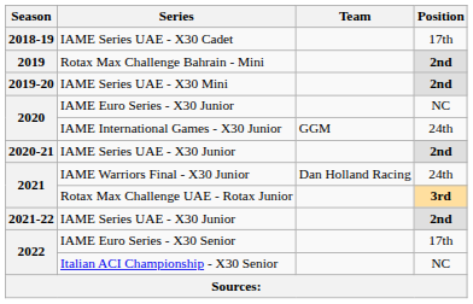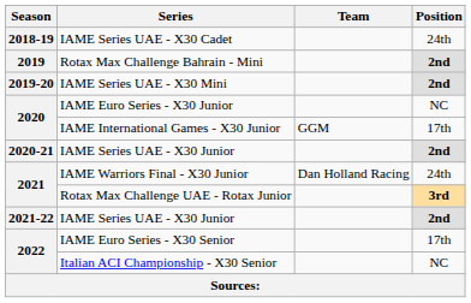 <table class="wikitable" style="font-size: 85%; text-align:center">
 <tr>
 <th>Season</th>
 <th>Series</th>
 <th>Team</th>
 <th>Position</th>
 </tr>
 <tr>
 <th>2018-19</th>
 <td align="left">IAME Series UAE - X30 Cadet</td>
 <td></td>
-<td>17th</td>
+<td>24th</td>
 </tr>
 <tr>
 <th>2019</th>
 <td align="left">Rotax Max Challenge Bahrain - Mini</td>
 <td></td>
 <td style="background:#DFDFDF"><strong>2nd</strong></td>
 </tr>
 <tr>
 <th>2019-20</th>
 <td align="left">IAME Series UAE - X30 Mini</td>
 <td></td>
 <td style="background:#DFDFDF"><strong>2nd</strong></td>
 </tr>
 <tr>
 <th rowspan="2">2020</th>
 <td align="left">IAME Euro Series - X30 Junior</td>
 <td></td>
 <td>NC</td>
 </tr>
 <tr>
 <td align="left">IAME International Games - X30 Junior</td>
 <td align="left">GGM</td>
-<td>24th</td>
+<td>17th</td>
 </tr>
 <tr>
 <th>2020-21</th>
 <td align="left">IAME Series UAE - X30 Junior</td>
 <td></td>
 <td style="background:#DFDFDF"><strong>2nd</strong></td>
 </tr>
 <tr>
 <th rowspan="2">2021</th>
 <td align="left">IAME Warriors Final - X30 Junior</td>
 <td align="left">Dan Holland Racing</td>
 <td>24th</td>
 </tr>
 <tr>
 <td align="left">Rotax Max Challenge UAE - Rotax Junior</td>
 <td></td>
 <td style="background:#FFDF9F"><strong>3rd</strong></td>
 </tr>
 <tr>
 <th>2021-22</th>
 <td align="left">IAME Series UAE - X30 Junior</td>
 <td></td>
 <td style="background:#DFDFDF"><strong>2nd</strong></td>
 </tr>
 <tr>
 <th rowspan="2">2022</th>
 <td align="left">IAME Euro Series - X30 Senior</td>
 <td></td>
 <td>17th</td>
 </tr>
 <tr>
 <td align="left"><a href='#'>Italian ACI Championship</a> - X30 Senior</td>
 <td></td>
 <td>NC</td>
 </tr>
 <tr>
 <th colspan="4">Sources:</th>
 </tr>
 </table>
